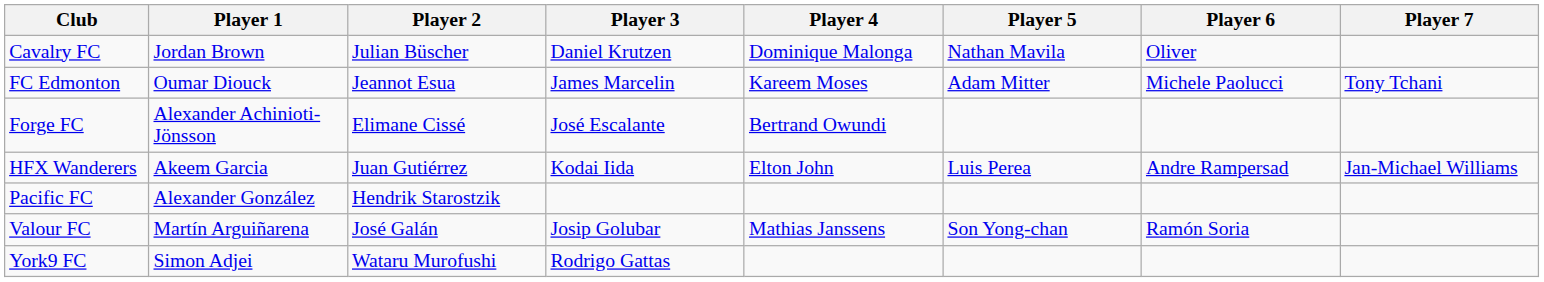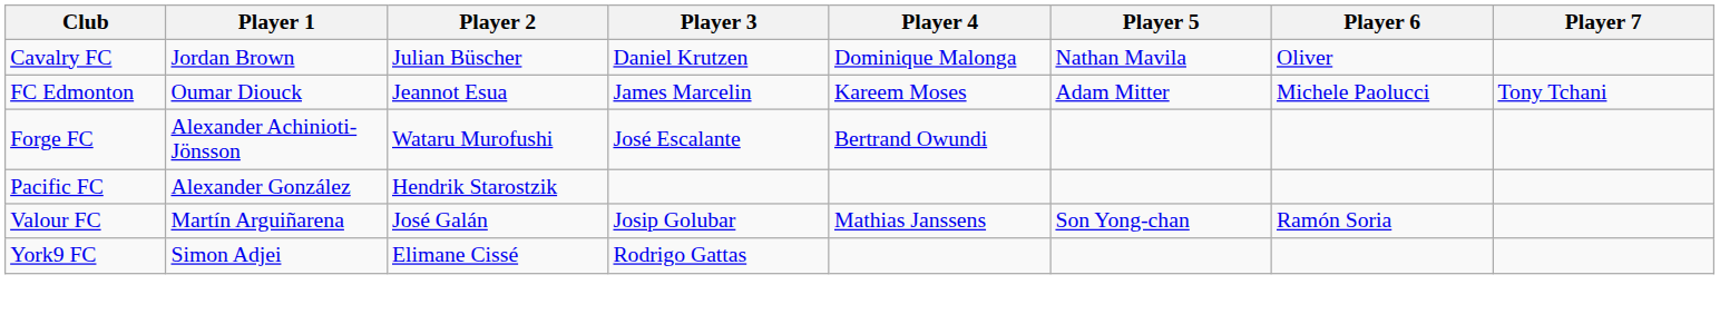 <table class="wikitable">
 <tr>
 <th style="width:8%">Club</th>
 <th style="width:11%">Player 1</th>
 <th style="width:11%">Player 2</th>
 <th style="width:11%">Player 3</th>
 <th style="width:11%">Player 4</th>
 <th style="width:11%">Player 5</th>
 <th style="width:11%">Player 6</th>
 <th style="width:11%">Player 7</th>
 </tr>
 <tr>
 <td><a href='#'>Cavalry FC</a></td>
 <td> <a href='#'>Jordan Brown</a></td>
 <td> <a href='#'>Julian Büscher</a></td>
 <td> <a href='#'>Daniel Krutzen</a></td>
 <td> <a href='#'>Dominique Malonga</a></td>
 <td> <a href='#'>Nathan Mavila</a></td>
 <td> <a href='#'>Oliver</a></td>
 <td></td>
 </tr>
 <tr>
 <td><a href='#'>FC Edmonton</a></td>
 <td> <a href='#'>Oumar Diouck</a></td>
 <td> <a href='#'>Jeannot Esua</a></td>
 <td> <a href='#'>James Marcelin</a></td>
 <td> <a href='#'>Kareem Moses</a></td>
 <td> <a href='#'>Adam Mitter</a></td>
 <td> <a href='#'>Michele Paolucci</a></td>
 <td> <a href='#'>Tony Tchani</a></td>
 </tr>
 <tr>
 <td><a href='#'>Forge FC</a></td>
 <td> <a href='#'>Alexander Achinioti-Jönsson</a></td>
-<td> <a href='#'>Elimane Cissé</a></td>
+<td> <a href='#'>Wataru Murofushi</a></td>
 <td> <a href='#'>José Escalante</a></td>
 <td> <a href='#'>Bertrand Owundi</a></td>
 <td></td>
 <td></td>
 <td></td>
-</tr>
-<tr>
-<td><a href='#'>HFX Wanderers</a></td>
-<td> <a href='#'>Akeem Garcia</a></td>
-<td> <a href='#'>Juan Gutiérrez</a></td>
-<td> <a href='#'>Kodai Iida</a></td>
-<td> <a href='#'>Elton John</a></td>
-<td> <a href='#'>Luis Perea</a></td>
-<td> <a href='#'>Andre Rampersad</a></td>
-<td> <a href='#'>Jan-Michael Williams</a></td>
 </tr>
 <tr>
 <td><a href='#'>Pacific FC</a></td>
 <td> <a href='#'>Alexander González</a></td>
 <td> <a href='#'>Hendrik Starostzik</a></td>
 <td></td>
 <td></td>
 <td></td>
 <td></td>
 <td></td>
 </tr>
 <tr>
 <td><a href='#'>Valour FC</a></td>
 <td> <a href='#'>Martín Arguiñarena</a></td>
 <td> <a href='#'>José Galán</a></td>
 <td> <a href='#'>Josip Golubar</a></td>
 <td> <a href='#'>Mathias Janssens</a></td>
 <td> <a href='#'>Son Yong-chan</a></td>
 <td> <a href='#'>Ramón Soria</a></td>
 <td></td>
 </tr>
 <tr>
 <td><a href='#'>York9 FC</a></td>
 <td> <a href='#'>Simon Adjei</a></td>
-<td> <a href='#'>Wataru Murofushi</a></td>
+<td> <a href='#'>Elimane Cissé</a></td>
 <td> <a href='#'>Rodrigo Gattas</a></td>
 <td></td>
 <td></td>
 <td></td>
 <td></td>
 </tr>
 </table>
